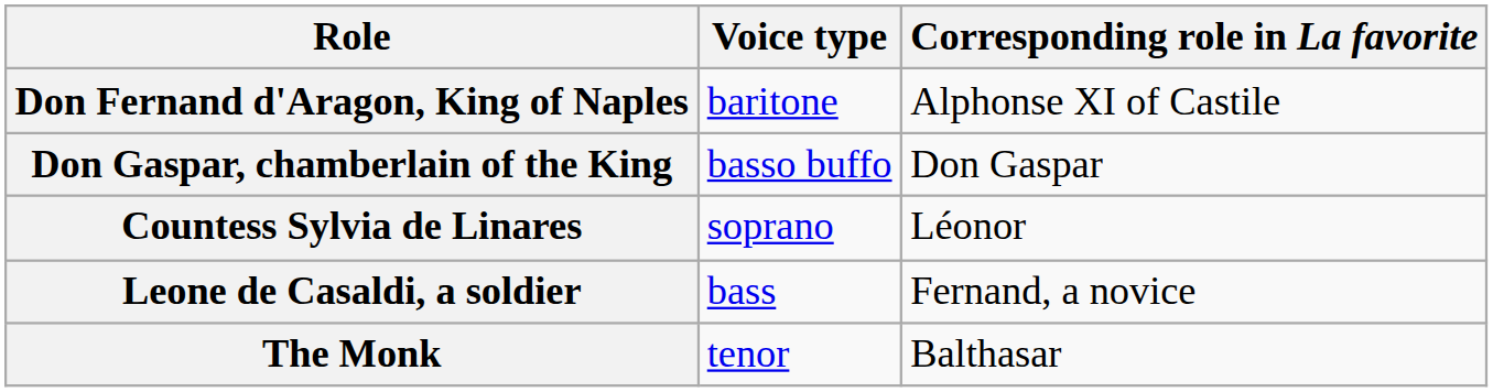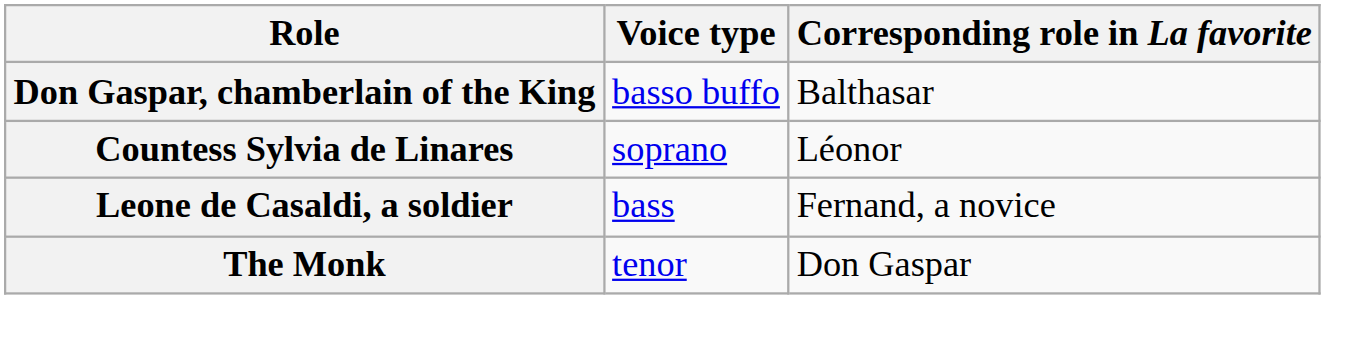 <table class="wikitable plainrowheaders">
 <tr>
 <th scope="col">Role</th>
 <th scope="col">Voice type</th>
 <th scope="col">Corresponding role in <em>La favorite</em></th>
 </tr>
 <tr>
-<th scope="row">Don Fernand d'Aragon, King of Naples</th>
-<td><a href='#'>baritone</a></td>
-<td>Alphonse XI of Castile</td>
-</tr>
-<tr>
 <th scope="row">Don Gaspar, chamberlain of the King</th>
 <td><a href='#'>basso buffo</a></td>
-<td>Don Gaspar</td>
+<td>Balthasar</td>
 </tr>
 <tr>
 <th scope="row">Countess Sylvia de Linares</th>
 <td><a href='#'>soprano</a></td>
 <td>Léonor</td>
 </tr>
 <tr>
 <th scope="row">Leone de Casaldi, a soldier</th>
 <td><a href='#'>bass</a></td>
 <td>Fernand, a novice</td>
 </tr>
 <tr>
 <th scope="row">The Monk</th>
 <td><a href='#'>tenor</a></td>
-<td>Balthasar</td>
+<td>Don Gaspar</td>
 </tr>
 </table>
